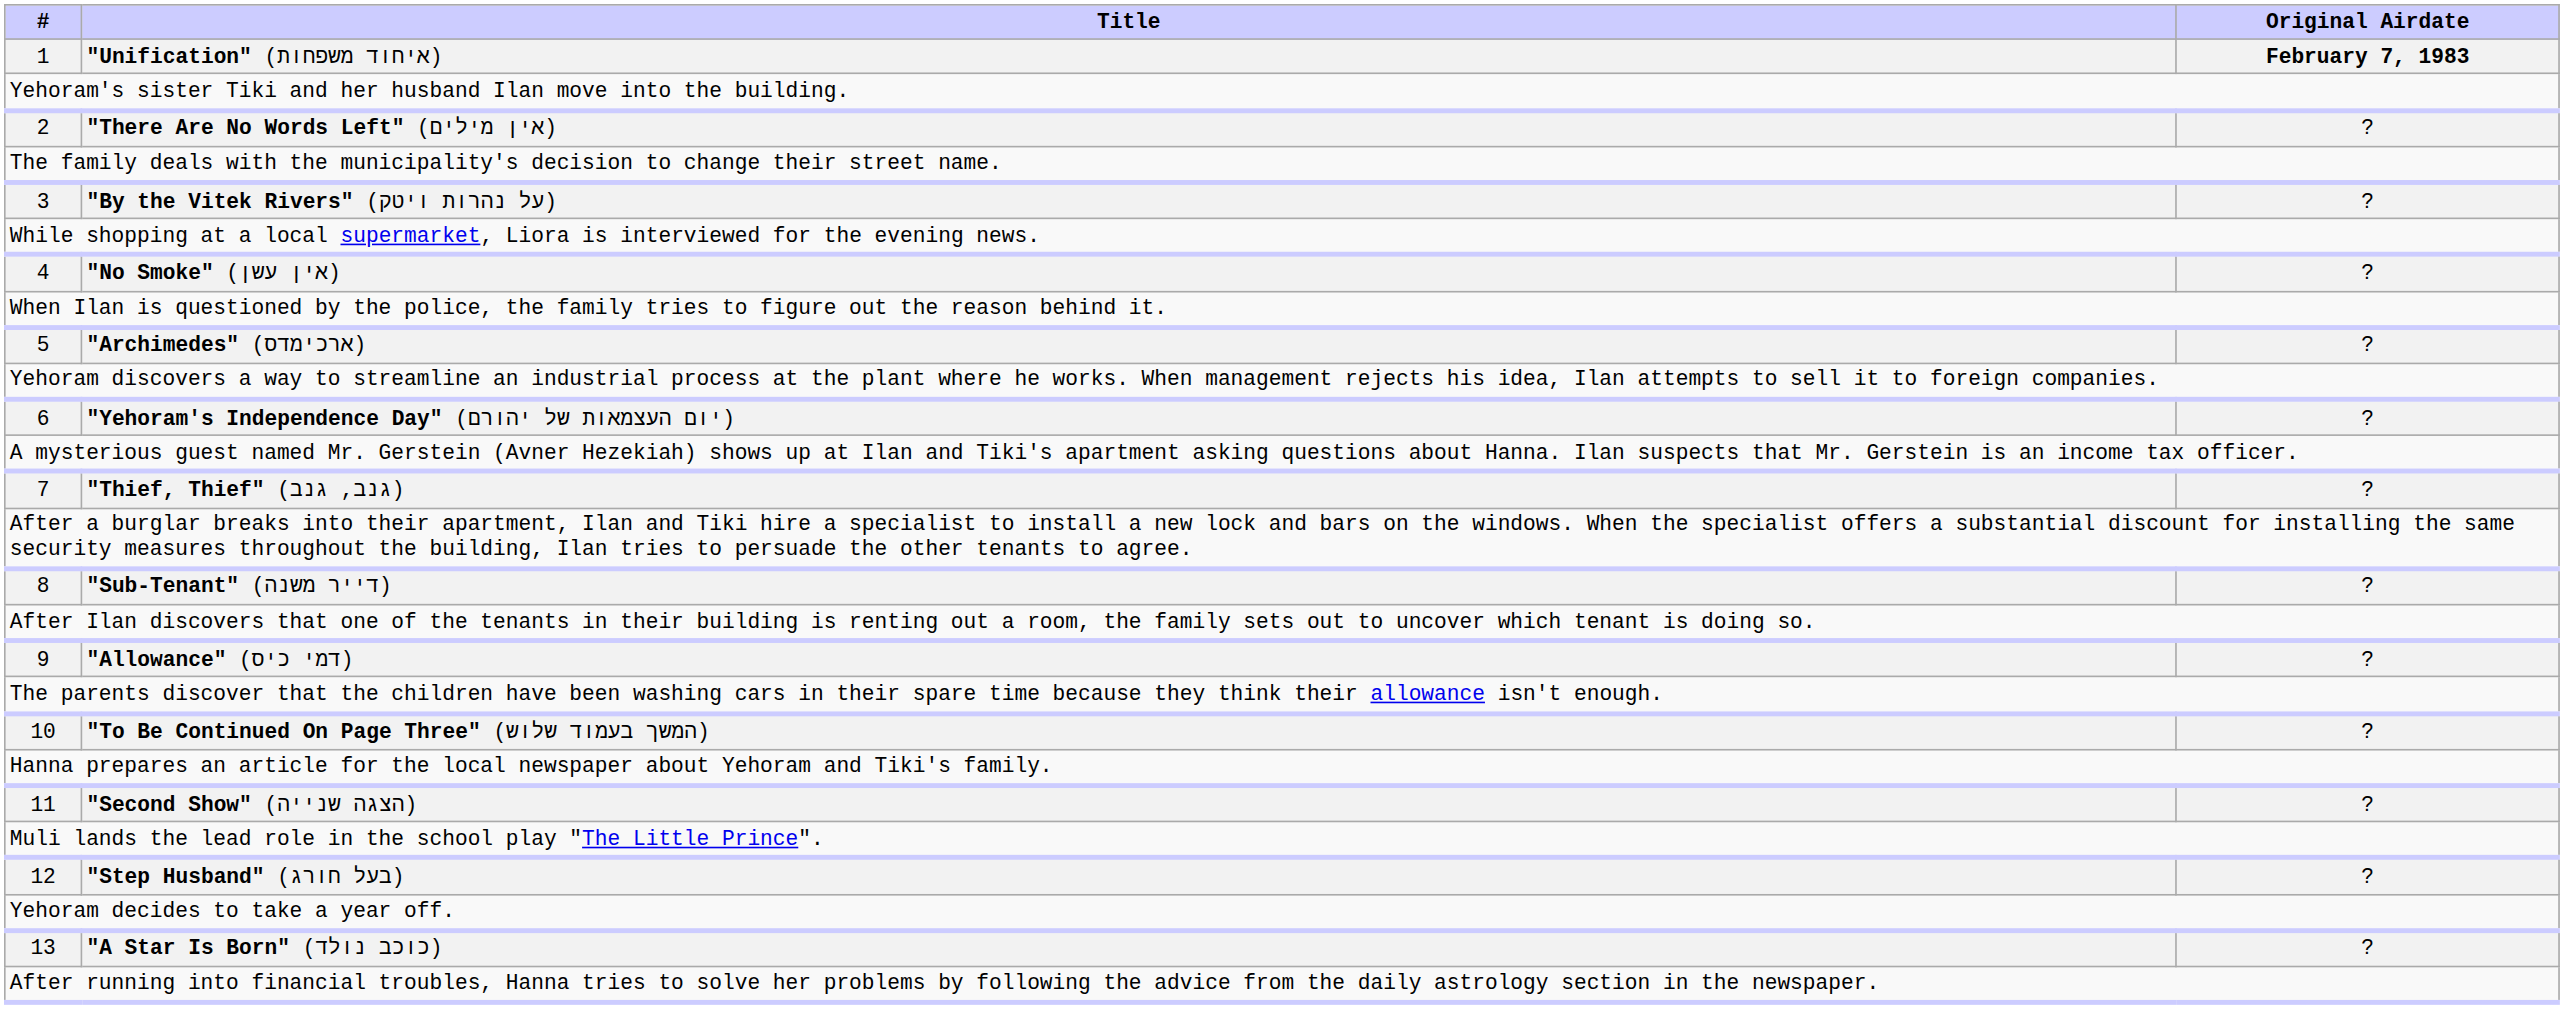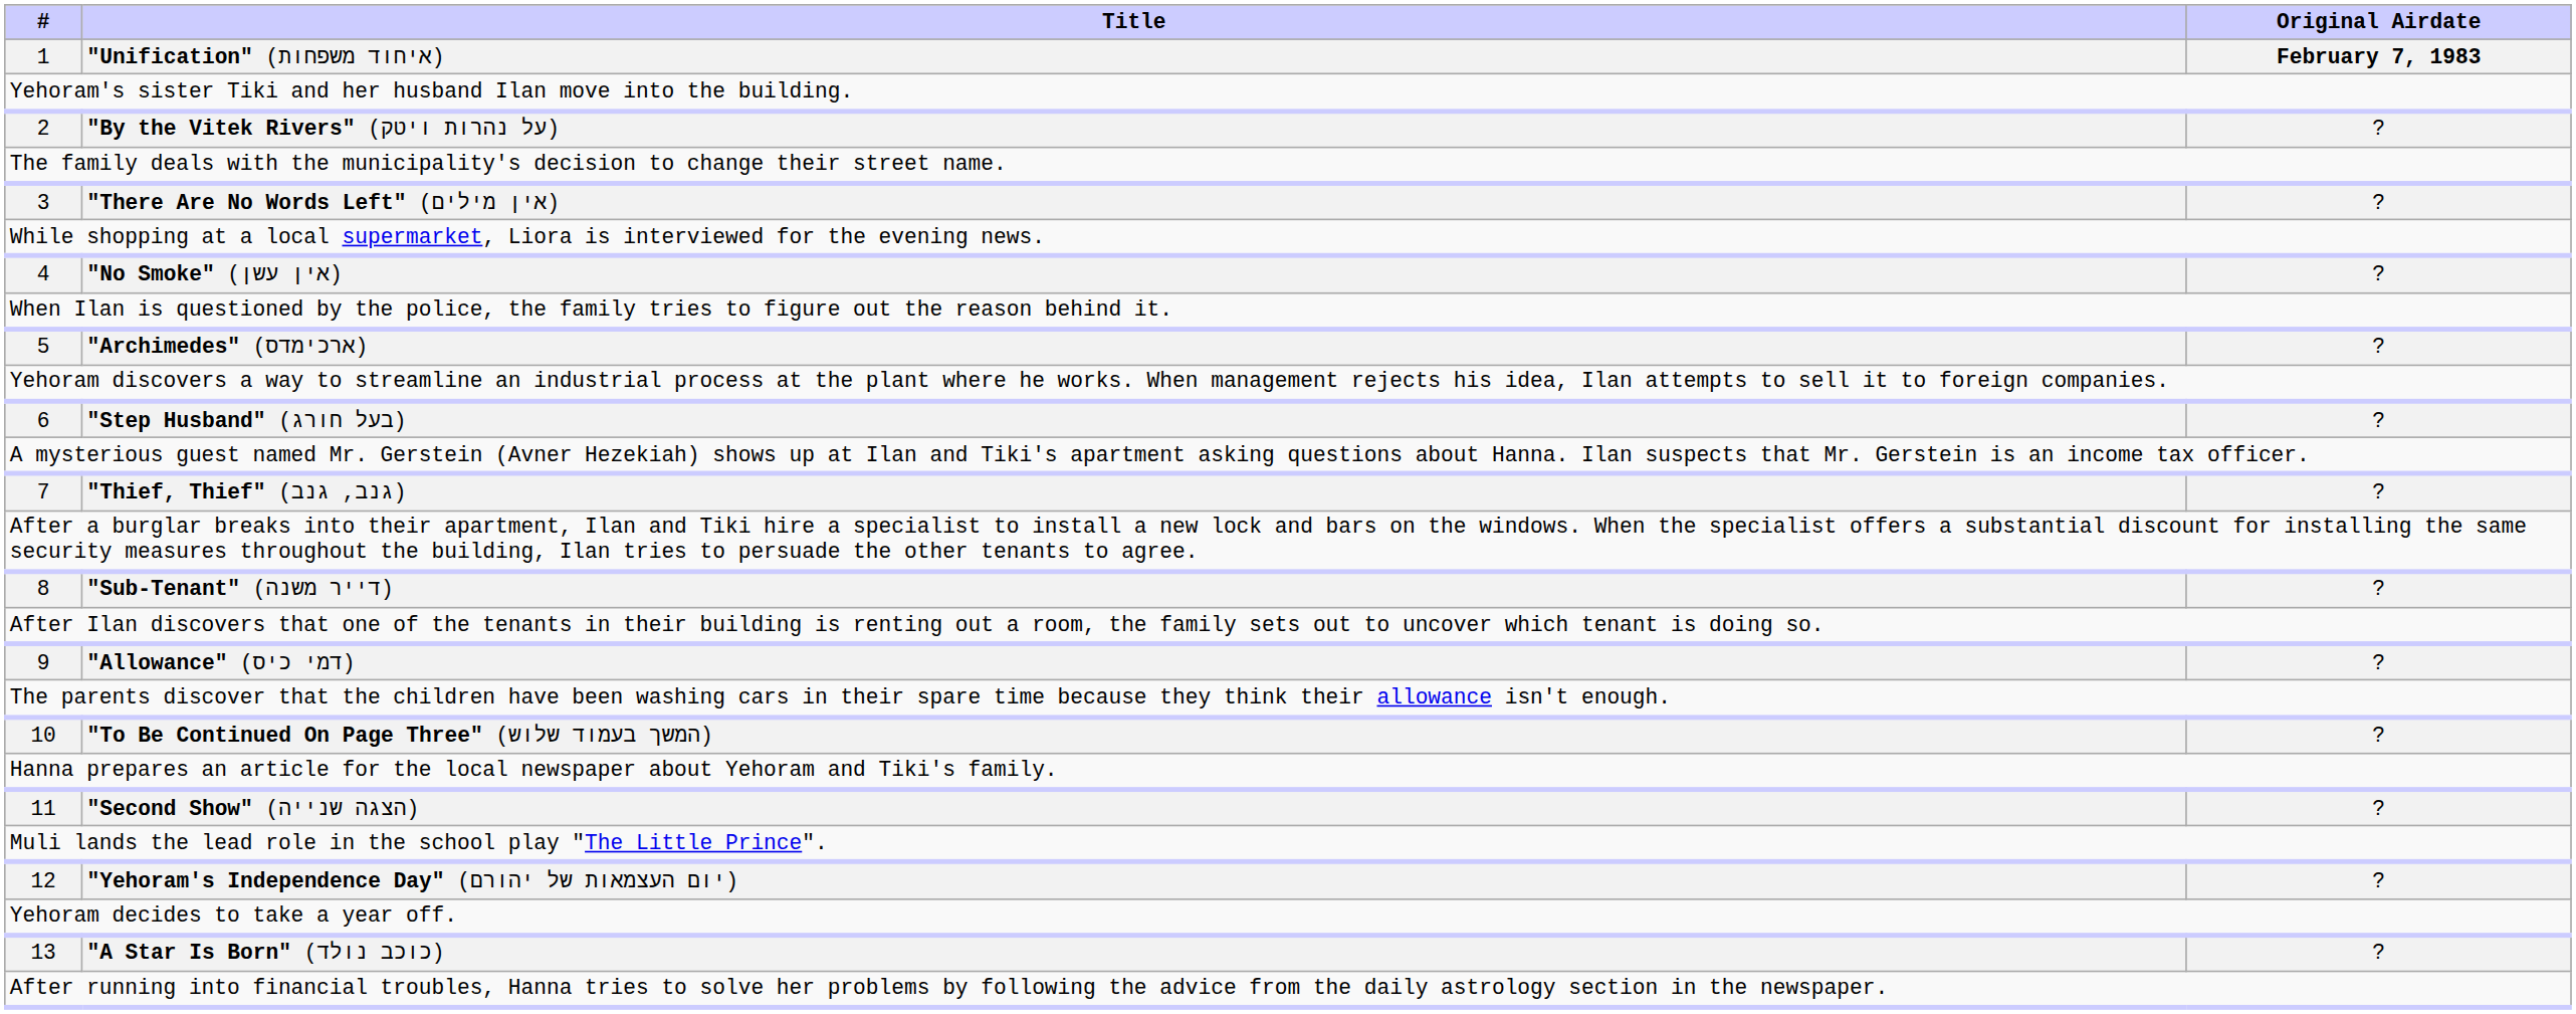 <table class="wikitable" width=99%>
 <tr>
 <th style="background: #CCF" width="3%">#</th>
 <th style="background: #CCF">Title</th>
 <th style="background: #CCF" width="15%">Original Airdate</th>
 </tr>
 <tr class="vevent" style="text-align: center; background:#F2F2F2">
 <td>1</td>
 <td class="summary" style="text-align: left;"><strong>"Unification"</strong> (איחוד משפחות)</td>
 <td><strong>February 7, 1983</strong></td>
 </tr>
 <tr>
 <td class="description" style="border-bottom:3px solid #CCCCFF" colspan="4">Yehoram's sister Tiki and her husband Ilan move into the building.</td>
 </tr>
 <tr class="vevent" style="text-align: center; background:#F2F2F2">
 <td>2</td>
-<td class="summary" style="text-align: left;"><strong>"There Are No Words Left"</strong> (אין מילים)</td>
+<td class="summary" style="text-align: left;"><strong>"By the Vitek Rivers"</strong> (על נהרות ויטק)</td>
 <td>?</td>
 </tr>
 <tr>
 <td class="description" style="border-bottom:3px solid #CCCCFF" colspan="4">The family deals with the municipality's decision to change their street name.</td>
 </tr>
 <tr class="vevent" style="text-align: center; background:#F2F2F2">
 <td>3</td>
-<td class="summary" style="text-align: left;"><strong>"By the Vitek Rivers"</strong> (על נהרות ויטק)</td>
+<td class="summary" style="text-align: left;"><strong>"There Are No Words Left"</strong> (אין מילים)</td>
 <td>?</td>
 </tr>
 <tr>
 <td class="description" style="border-bottom:3px solid #CCCCFF" colspan="4">While shopping at a local <a href='#'>supermarket</a>, Liora is interviewed for the evening news.</td>
 </tr>
 <tr class="vevent" style="text-align: center; background:#F2F2F2">
 <td>4</td>
 <td class="summary" style="text-align: left;"><strong>"No Smoke"</strong> (אין עשן)</td>
 <td>?</td>
 </tr>
 <tr>
 <td class="description" style="border-bottom:3px solid #CCCCFF" colspan="4">When Ilan is questioned by the police, the family tries to figure out the reason behind it.</td>
 </tr>
 <tr class="vevent" style="text-align: center; background:#F2F2F2">
 <td>5</td>
 <td class="summary" style="text-align: left;"><strong>"Archimedes"</strong> (ארכימדס)</td>
 <td>?</td>
 </tr>
 <tr>
 <td class="description" style="border-bottom:3px solid #CCCCFF" colspan="4">Yehoram discovers a way to streamline an industrial process at the plant where he works. When management rejects his idea, Ilan attempts to sell it to foreign companies.</td>
 </tr>
 <tr class="vevent" style="text-align: center; background:#F2F2F2">
 <td>6</td>
-<td class="summary" style="text-align: left;"><strong>"Yehoram's Independence Day"</strong> (יום העצמאות של יהורם)</td>
+<td class="summary" style="text-align: left;"><strong>"Step Husband"</strong> (בעל חורג)</td>
 <td>?</td>
 </tr>
 <tr>
 <td class="description" style="border-bottom:3px solid #CCCCFF" colspan="4">A mysterious guest named Mr. Gerstein (Avner Hezekiah) shows up at Ilan and Tiki's apartment asking questions about Hanna. Ilan suspects that Mr. Gerstein is an income tax officer.</td>
 </tr>
 <tr class="vevent" style="text-align: center; background:#F2F2F2">
 <td>7</td>
 <td class="summary" style="text-align: left;"><strong>"Thief, Thief"</strong> (גנב, גנב)</td>
 <td>?</td>
 </tr>
 <tr>
 <td class="description" style="border-bottom:3px solid #CCCCFF" colspan="4">After a burglar breaks into their apartment, Ilan and Tiki hire a specialist to install a new lock and bars on the windows. When the specialist offers a substantial discount for installing the same security measures throughout the building, Ilan tries to persuade the other tenants to agree.</td>
 </tr>
 <tr class="vevent" style="text-align: center; background:#F2F2F2">
 <td>8</td>
 <td class="summary" style="text-align: left;"><strong>"Sub-Tenant"</strong> (דייר משנה)</td>
 <td>?</td>
 </tr>
 <tr>
 <td class="description" style="border-bottom:3px solid #CCCCFF" colspan="4">After Ilan discovers that one of the tenants in their building is renting out a room, the family sets out to uncover which tenant is doing so.</td>
 </tr>
 <tr class="vevent" style="text-align: center; background:#F2F2F2">
 <td>9</td>
 <td class="summary" style="text-align: left;"><strong>"Allowance"</strong> (דמי כיס)</td>
 <td>?</td>
 </tr>
 <tr>
 <td class="description" style="border-bottom:3px solid #CCCCFF" colspan="4">The parents discover that the children have been washing cars in their spare time because they think their <a href='#'>allowance</a> isn't enough.</td>
 </tr>
 <tr class="vevent" style="text-align: center; background:#F2F2F2">
 <td>10</td>
 <td class="summary" style="text-align: left;"><strong>"To Be Continued On Page Three"</strong> (המשך בעמוד שלוש)</td>
 <td>?</td>
 </tr>
 <tr>
 <td class="description" style="border-bottom:3px solid #CCCCFF" colspan="4">Hanna prepares an article for the local newspaper about Yehoram and Tiki's family.</td>
 </tr>
 <tr class="vevent" style="text-align: center; background:#F2F2F2">
 <td>11</td>
 <td class="summary" style="text-align: left;"><strong>"Second Show"</strong> (הצגה שנייה)</td>
 <td>?</td>
 </tr>
 <tr>
 <td class="description" style="border-bottom:3px solid #CCCCFF" colspan="4">Muli lands the lead role in the school play "<a href='#'>The Little Prince</a>".</td>
 </tr>
 <tr class="vevent" style="text-align: center; background:#F2F2F2">
 <td>12</td>
-<td class="summary" style="text-align: left;"><strong>"Step Husband"</strong> (בעל חורג)</td>
+<td class="summary" style="text-align: left;"><strong>"Yehoram's Independence Day"</strong> (יום העצמאות של יהורם)</td>
 <td>?</td>
 </tr>
 <tr>
 <td class="description" style="border-bottom:3px solid #CCCCFF" colspan="4">Yehoram decides to take a year off.</td>
 </tr>
 <tr class="vevent" style="text-align: center; background:#F2F2F2">
 <td>13</td>
 <td class="summary" style="text-align: left;"><strong>"A Star Is Born"</strong> (כוכב נולד)</td>
 <td>?</td>
 </tr>
 <tr>
 <td class="description" style="border-bottom:3px solid #CCCCFF" colspan="4">After running into financial troubles, Hanna tries to solve her problems by following the advice from the daily astrology section in the newspaper.</td>
 </tr>
 </table>
